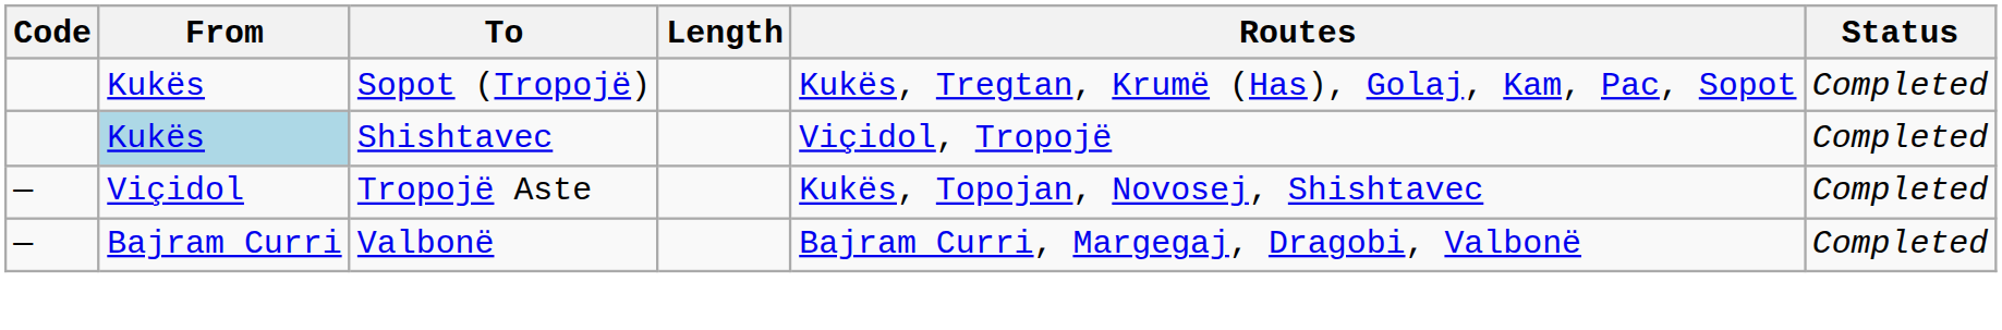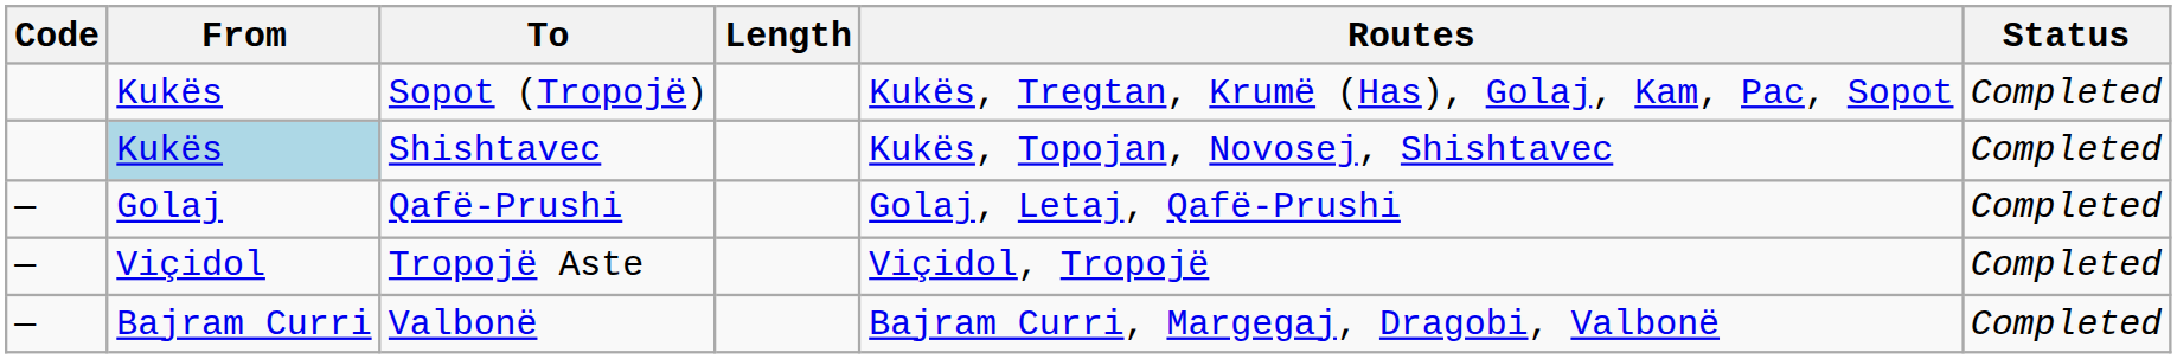 <table class="wikitable sortable">
 <tr>
 <th>Code</th>
 <th>From</th>
 <th>To</th>
 <th>Length</th>
 <th>Routes</th>
 <th>Status</th>
 </tr>
 <tr>
 <td></td>
 <td><a href='#'>Kukës</a></td>
 <td><a href='#'>Sopot</a> (<a href='#'>Tropojë</a>)</td>
 <td></td>
 <td><a href='#'>Kukës</a>, <a href='#'>Tregtan</a>, <a href='#'>Krumë</a> (<a href='#'>Has</a>), <a href='#'>Golaj</a>, <a href='#'>Kam</a>, <a href='#'>Pac</a>, <a href='#'>Sopot</a></td>
 <td><em>Completed</em></td>
 </tr>
 <tr>
 <td></td>
 <td style="background: lightblue;"><a href='#'>Kukës</a></td>
 <td><a href='#'>Shishtavec</a></td>
 <td></td>
-<td><a href='#'>Viçidol</a>, <a href='#'>Tropojë</a></td>
+<td><a href='#'>Kukës</a>, <a href='#'>Topojan</a>, <a href='#'>Novosej</a>, <a href='#'>Shishtavec</a></td>
+<td><em>Completed</em></td>
+</tr>
+<tr>
+<td>—</td>
+<td><a href='#'>Golaj</a> </td>
+<td><a href='#'>Qafë-Prushi</a> </td>
+<td></td>
+<td><a href='#'>Golaj</a>, <a href='#'>Letaj</a>, <a href='#'>Qafë-Prushi</a></td>
 <td><em>Completed</em></td>
 </tr>
 <tr>
 <td>—</td>
 <td><a href='#'>Viçidol</a> </td>
 <td><a href='#'>Tropojë</a> Aste</td>
 <td></td>
-<td><a href='#'>Kukës</a>, <a href='#'>Topojan</a>, <a href='#'>Novosej</a>, <a href='#'>Shishtavec</a></td>
+<td><a href='#'>Viçidol</a>, <a href='#'>Tropojë</a></td>
 <td><em>Completed</em></td>
 </tr>
 <tr>
 <td>—</td>
 <td><a href='#'>Bajram Curri</a></td>
 <td><a href='#'>Valbonë</a></td>
 <td></td>
 <td><a href='#'>Bajram Curri</a>, <a href='#'>Margegaj</a>, <a href='#'>Dragobi</a>, <a href='#'>Valbonë</a></td>
 <td><em>Completed</em></td>
 </tr>
 </table>
